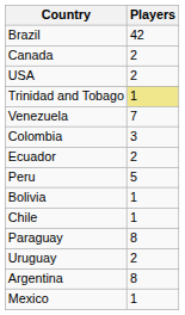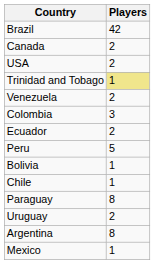 <table class="wikitable sortable">
 <tr>
 <th>Country</th>
 <th>Players</th>
 </tr>
 <tr>
 <td>Brazil</td>
 <td>42</td>
 </tr>
 <tr>
 <td>Canada</td>
 <td>2</td>
 </tr>
 <tr>
 <td>USA</td>
 <td>2</td>
 </tr>
 <tr>
 <td>Trinidad and Tobago</td>
 <td style="background: khaki;">1</td>
 </tr>
 <tr>
 <td>Venezuela</td>
-<td>7</td>
+<td>2</td>
 </tr>
 <tr>
 <td>Colombia</td>
 <td>3</td>
 </tr>
 <tr>
 <td>Ecuador</td>
 <td>2</td>
 </tr>
 <tr>
 <td>Peru</td>
 <td>5</td>
 </tr>
 <tr>
 <td>Bolivia</td>
 <td>1</td>
 </tr>
 <tr>
 <td>Chile</td>
 <td>1</td>
 </tr>
 <tr>
 <td>Paraguay</td>
 <td>8</td>
 </tr>
 <tr>
 <td>Uruguay</td>
 <td>2</td>
 </tr>
 <tr>
 <td>Argentina</td>
 <td>8</td>
 </tr>
 <tr>
 <td>Mexico</td>
 <td>1</td>
 </tr>
 </table>
